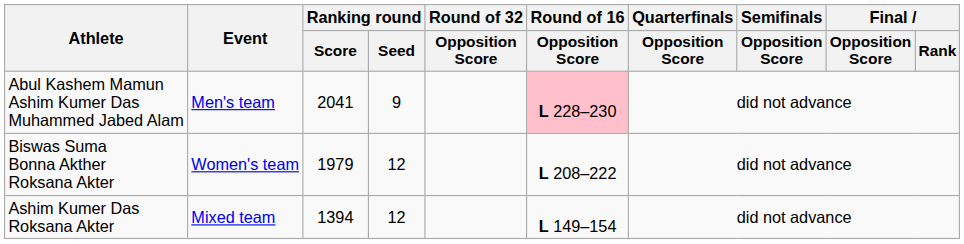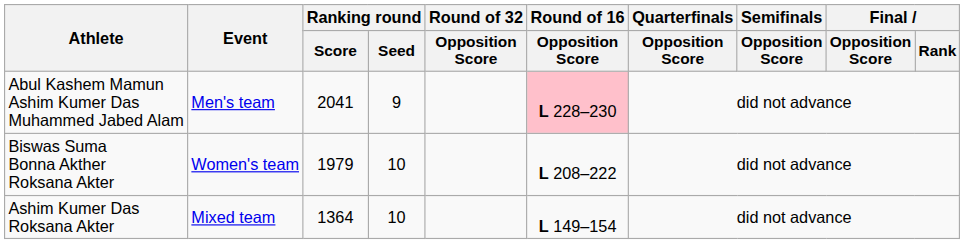 <table class="wikitable" style="font-size:90%; text-align:center;">
 <tr>
 <th rowspan="2">Athlete</th>
 <th rowspan="2">Event</th>
 <th colspan="2">Ranking round</th>
 <th>Round of 32</th>
 <th>Round of 16</th>
 <th>Quarterfinals</th>
 <th>Semifinals</th>
 <th colspan=2>Final / </th>
 </tr>
 <tr style=font-size:95%>
 <th>Score</th>
 <th>Seed</th>
 <th>Opposition<br>Score</th>
 <th>Opposition<br>Score</th>
 <th>Opposition<br>Score</th>
 <th>Opposition<br>Score</th>
 <th>Opposition<br>Score</th>
 <th>Rank</th>
 </tr>
 <tr>
 <td align=left>Abul Kashem Mamun<br>Ashim Kumer Das<br>Muhammed Jabed Alam</td>
 <td align=left><a href='#'>Men's team</a></td>
 <td>2041</td>
 <td>9</td>
 <td></td>
 <td style="background: pink;"><br><strong>L</strong> 228–230</td>
 <td colspan=4>did not advance</td>
 </tr>
 <tr>
 <td align=left>Biswas Suma<br>Bonna Akther<br>Roksana Akter</td>
 <td align=left><a href='#'>Women's team</a></td>
 <td>1979</td>
-<td>12</td>
+<td>10</td>
 <td></td>
 <td><br><strong>L</strong> 208–222</td>
 <td colspan=4>did not advance</td>
 </tr>
 <tr>
 <td align=left>Ashim Kumer Das<br>Roksana Akter</td>
 <td align=left><a href='#'>Mixed team</a></td>
-<td>1394</td>
-<td>12</td>
+<td>1364</td>
+<td>10</td>
 <td></td>
 <td><br><strong>L</strong> 149–154</td>
 <td colspan=4>did not advance</td>
 </tr>
 </table>
